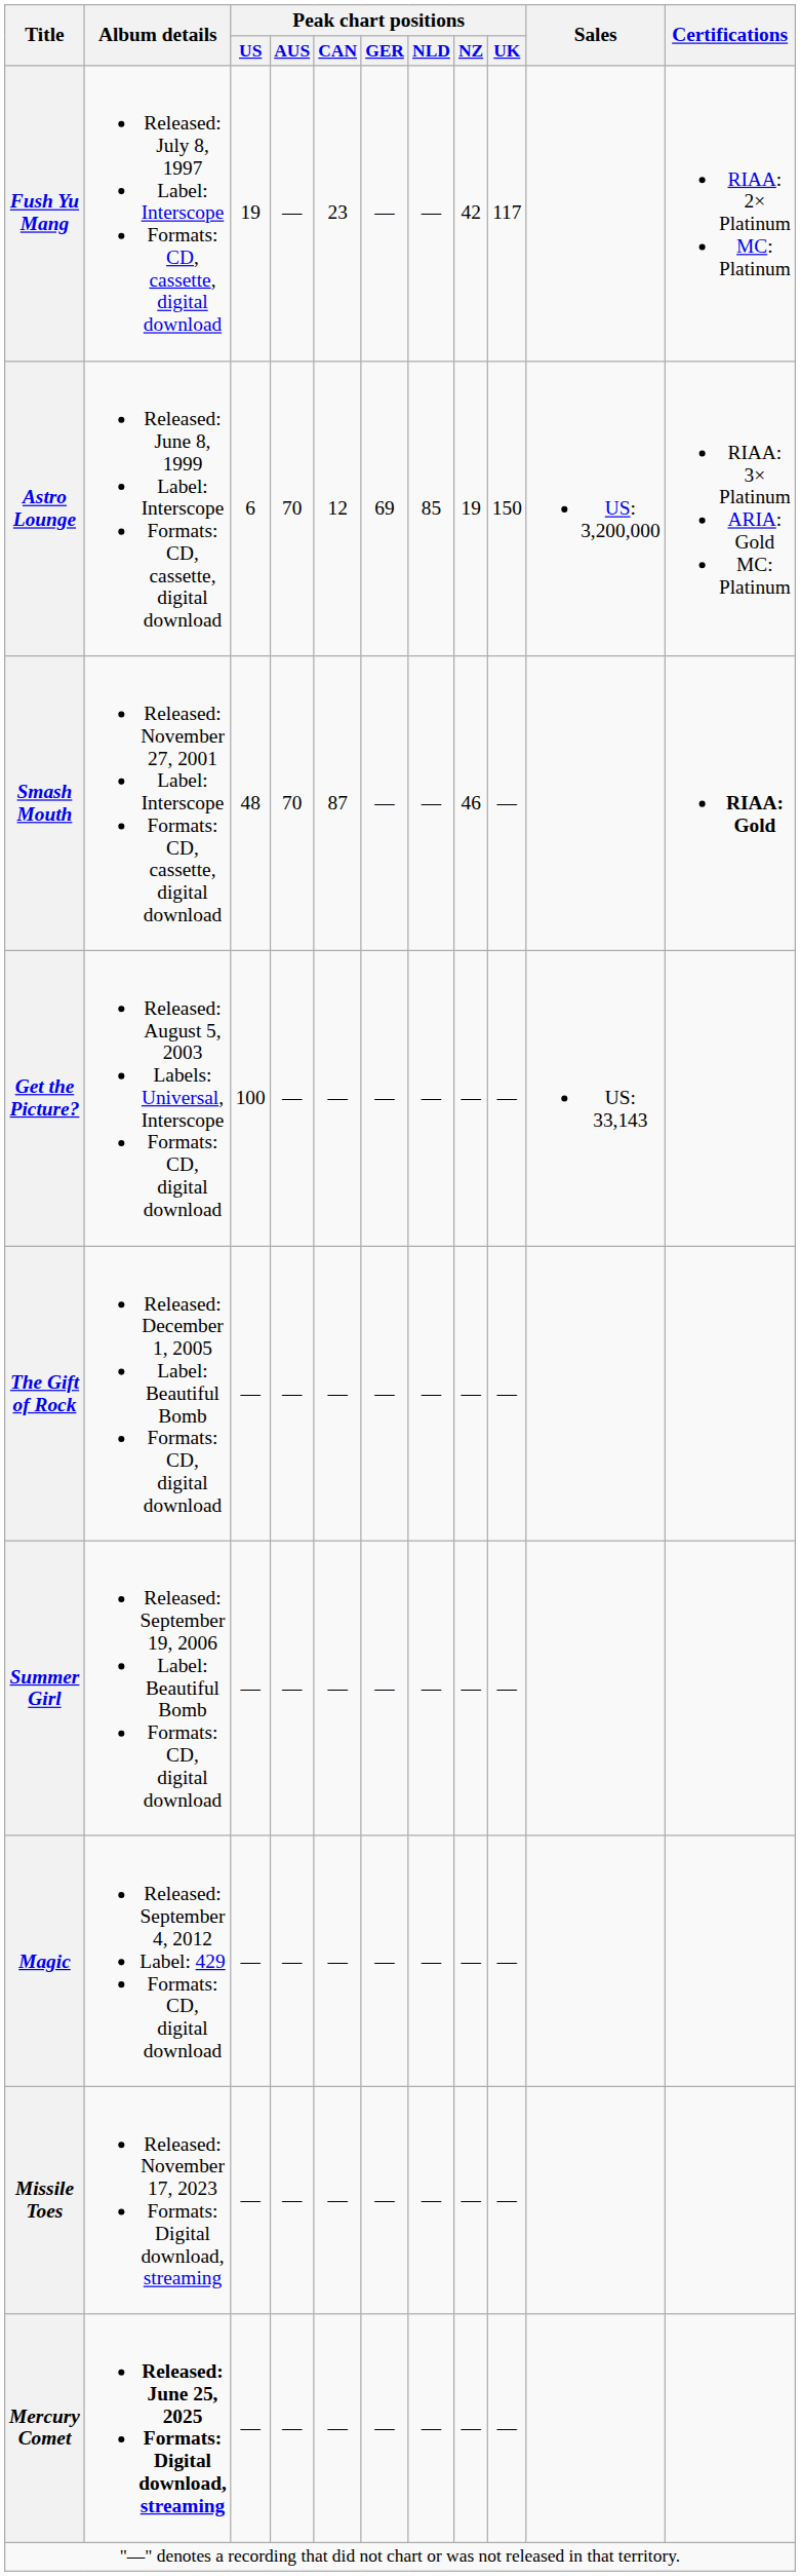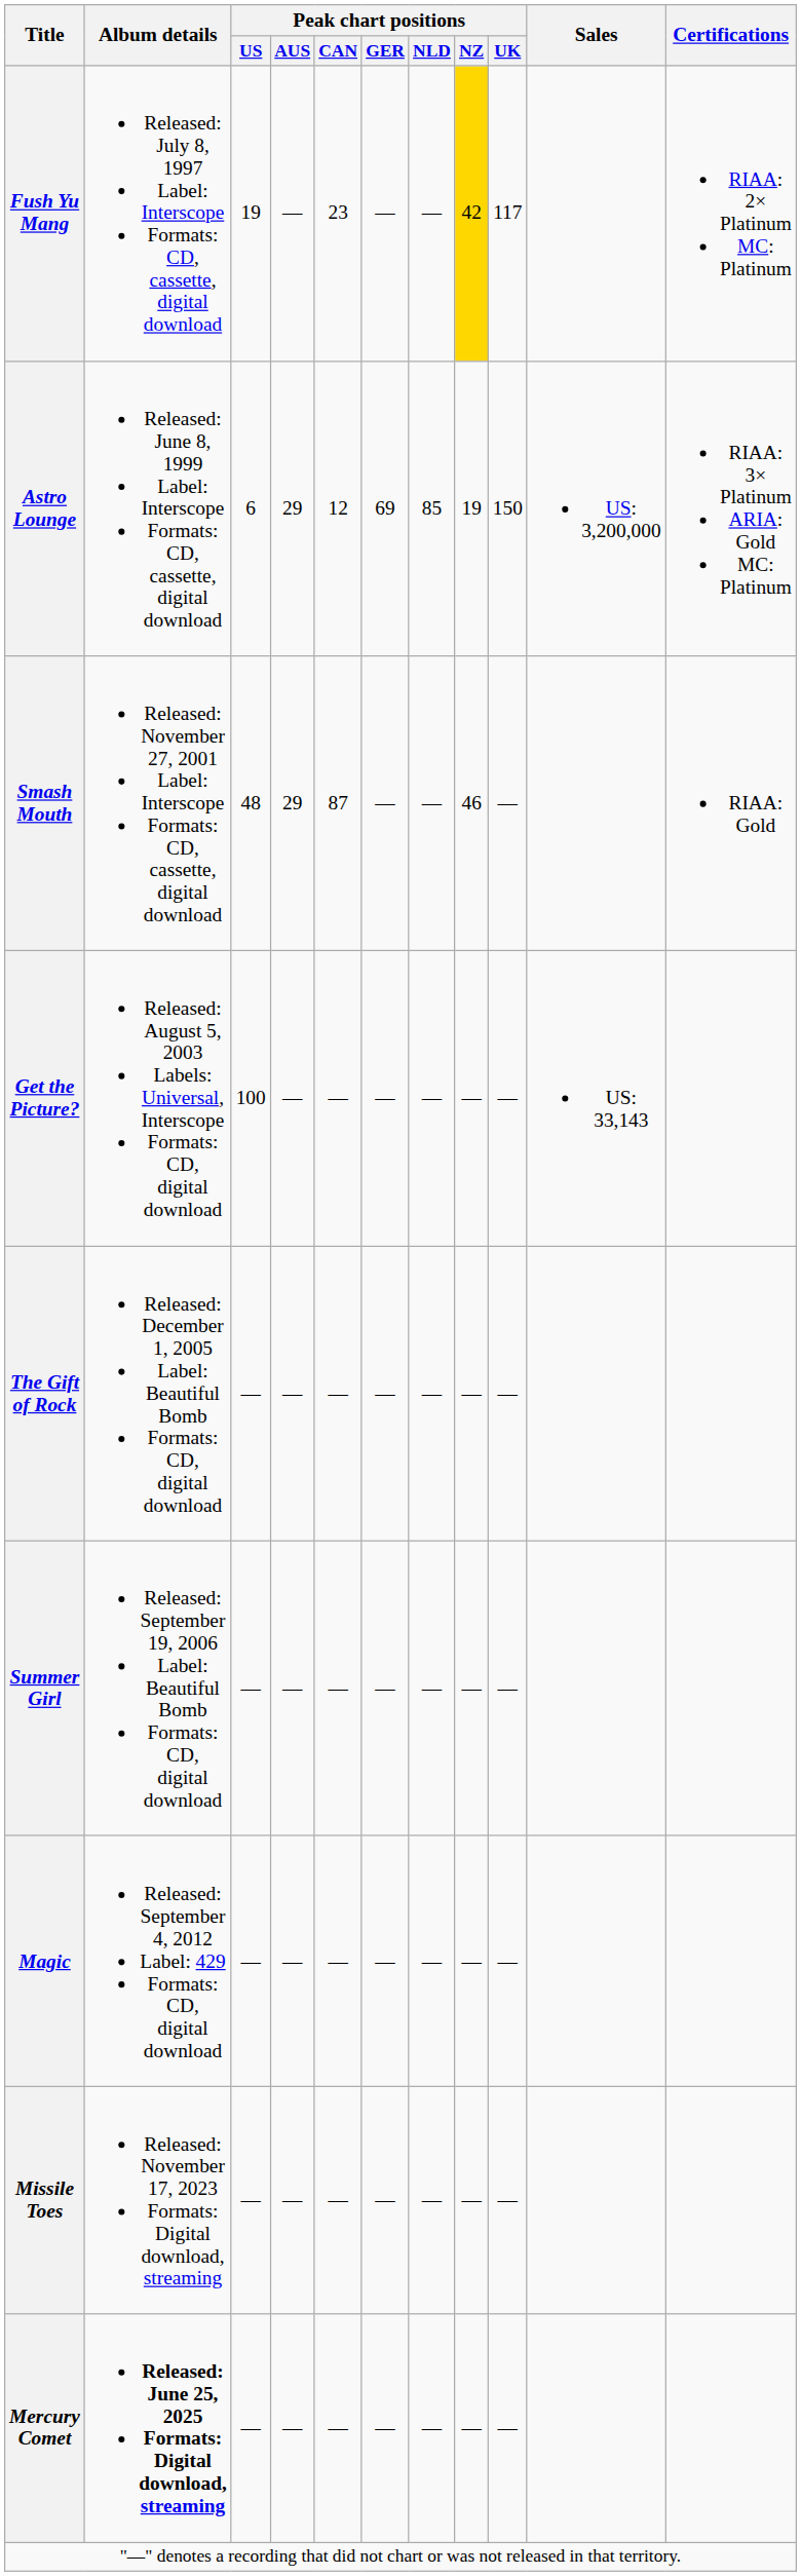 <table class="wikitable plainrowheaders" style="text-align:center;" border="1">
 <tr>
 <th scope="col" rowspan="2" style="width:14em;">Title</th>
 <th scope="col" rowspan="2" style="width:20em;">Album details</th>
 <th scope="col" colspan="7">Peak chart positions</th>
 <th rowspan="2">Sales</th>
 <th scope="col" rowspan="2" style="width:12em;"><a href='#'>Certifications</a></th>
 </tr>
 <tr>
 <th scope="col" style="width:3em;font-size:90%;"><a href='#'>US</a><br></th>
 <th scope="col" style="width:3em;font-size:90%;"><a href='#'>AUS</a><br></th>
 <th scope="col" style="width:3em;font-size:90%;"><a href='#'>CAN</a><br></th>
 <th scope="col" style="width:3em;font-size:90%;"><a href='#'>GER</a><br></th>
 <th scope="col" style="width:3em;font-size:90%;"><a href='#'>NLD</a><br></th>
 <th scope="col" style="width:3em;font-size:90%;"><a href='#'>NZ</a><br></th>
 <th scope="col" style="width:3em;font-size:90%;"><a href='#'>UK</a><br></th>
 </tr>
 <tr>
 <th scope="row"><em><a href='#'>Fush Yu Mang</a></em></th>
 <td><br><ul><li>Released: July 8, 1997</li><li>Label: <a href='#'>Interscope</a></li><li>Formats: <a href='#'>CD</a>, <a href='#'>cassette</a>, <a href='#'>digital download</a></li></ul></td>
 <td>19</td>
 <td>—</td>
 <td>23</td>
 <td>—</td>
 <td>—</td>
-<td>42</td>
+<td style="background: gold;">42</td>
 <td>117</td>
 <td></td>
 <td><br><ul><li><a href='#'>RIAA</a>: 2× Platinum</li><li><a href='#'>MC</a>: Platinum</li></ul></td>
 </tr>
 <tr>
 <th scope="row"><em><a href='#'>Astro Lounge</a></em></th>
 <td><br><ul><li>Released: June 8, 1999</li><li>Label: Interscope</li><li>Formats: CD, cassette, digital download</li></ul></td>
 <td>6</td>
-<td>70</td>
+<td>29</td>
 <td>12</td>
 <td>69</td>
 <td>85</td>
 <td>19</td>
 <td>150</td>
 <td><br><ul><li><a href='#'>US</a>: 3,200,000</li></ul></td>
 <td><br><ul><li>RIAA: 3× Platinum</li><li><a href='#'>ARIA</a>: Gold</li><li>MC: Platinum</li></ul></td>
 </tr>
 <tr>
 <th scope="row"><em><a href='#'>Smash Mouth</a></em></th>
 <td><br><ul><li>Released: November 27, 2001</li><li>Label: Interscope</li><li>Formats: CD, cassette, digital download</li></ul></td>
 <td>48</td>
-<td>70</td>
+<td>29</td>
 <td>87</td>
 <td>—</td>
 <td>—</td>
 <td>46</td>
 <td>—</td>
 <td></td>
-<td><strong><br><ul><li>RIAA: Gold</li></ul></strong></td>
+<td><br><ul><li>RIAA: Gold</li></ul></td>
 </tr>
 <tr>
 <th scope="row"><em><a href='#'>Get the Picture?</a></em></th>
 <td><br><ul><li>Released: August 5, 2003</li><li>Labels: <a href='#'>Universal</a>, Interscope</li><li>Formats: CD, digital download</li></ul></td>
 <td>100</td>
 <td>—</td>
 <td>—</td>
 <td>—</td>
 <td>—</td>
 <td>—</td>
 <td>—</td>
 <td><br><ul><li>US: 33,143</li></ul></td>
 <td></td>
 </tr>
 <tr>
 <th scope="row"><em><a href='#'>The Gift of Rock</a></em></th>
 <td><br><ul><li>Released: December 1, 2005</li><li>Label: Beautiful Bomb</li><li>Formats: CD, digital download</li></ul></td>
 <td>—</td>
 <td>—</td>
 <td>—</td>
 <td>—</td>
 <td>—</td>
 <td>—</td>
 <td>—</td>
 <td></td>
 <td></td>
 </tr>
 <tr>
 <th scope="row"><em><a href='#'>Summer Girl</a></em></th>
 <td><br><ul><li>Released: September 19, 2006</li><li>Label: Beautiful Bomb</li><li>Formats: CD, digital download</li></ul></td>
 <td>—</td>
 <td>—</td>
 <td>—</td>
 <td>—</td>
 <td>—</td>
 <td>—</td>
 <td>—</td>
 <td></td>
 <td></td>
 </tr>
 <tr>
 <th scope="row"><em><a href='#'>Magic</a></em></th>
 <td><br><ul><li>Released: September 4, 2012</li><li>Label: <a href='#'>429</a></li><li>Formats: CD, digital download</li></ul></td>
 <td>—</td>
 <td>—</td>
 <td>—</td>
 <td>—</td>
 <td>—</td>
 <td>—</td>
 <td>—</td>
 <td></td>
 <td></td>
 </tr>
 <tr>
 <th scope="row"><em>Missile Toes</em></th>
 <td><br><ul><li>Released: November 17, 2023</li><li>Formats: Digital download, <a href='#'>streaming</a></li></ul></td>
 <td>—</td>
 <td>—</td>
 <td>—</td>
 <td>—</td>
 <td>—</td>
 <td>—</td>
 <td>—</td>
 <td></td>
 <td></td>
 </tr>
 <tr>
 <th scope="row"><em>Mercury Comet</em></th>
 <td><strong><br><ul><li>Released: June 25, 2025</li><li>Formats: Digital download, <a href='#'>streaming</a></li></ul></strong></td>
 <td>—</td>
 <td>—</td>
 <td>—</td>
 <td>—</td>
 <td>—</td>
 <td>—</td>
 <td>—</td>
 <td></td>
 <td></td>
 </tr>
 <tr>
 <td colspan="16" style="font-size:90%">"—" denotes a recording that did not chart or was not released in that territory.</td>
 </tr>
 </table>
